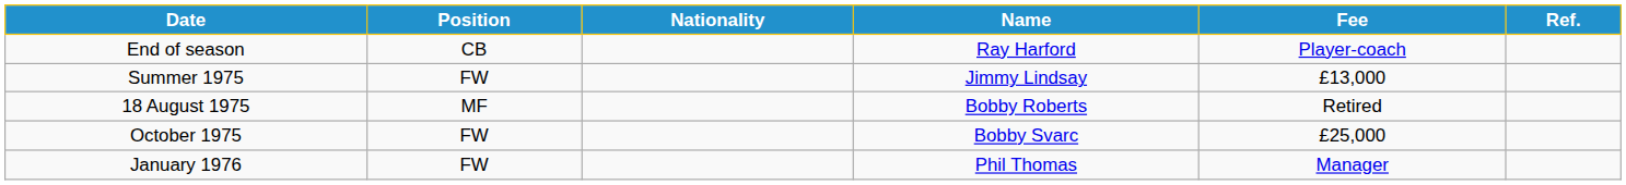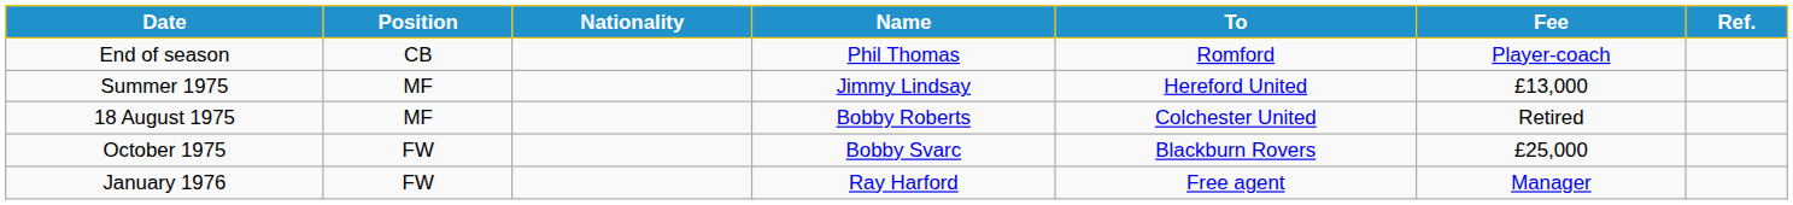 <table class="wikitable" style="text-align:center; font-size:90%; width:100%;">
 <tr>
 <th style="background:#2191CC; color:white; border:1px solid #F7C408; text-align:center;">Date</th>
 <th style="background:#2191CC; color:white; border:1px solid #F7C408; text-align:center;">Position</th>
 <th style="background:#2191CC; color:white; border:1px solid #F7C408; text-align:center;">Nationality</th>
 <th style="background:#2191CC; color:white; border:1px solid #F7C408; text-align:center;">Name</th>
+<th style="background:#2191CC; color:white; border:1px solid #F7C408; text-align:center;">To</th>
 <th style="background:#2191CC; color:white; border:1px solid #F7C408; text-align:center;">Fee</th>
 <th style="background:#2191CC; color:white; border:1px solid #F7C408; text-align:center;">Ref.</th>
 </tr>
 <tr>
 <td>End of season</td>
 <td>CB</td>
 <td></td>
-<td><a href='#'>Ray Harford</a></td>
+<td><a href='#'>Phil Thomas</a></td>
+<td> <a href='#'>Romford</a></td>
 <td><a href='#'>Player-coach</a></td>
 <td></td>
 </tr>
 <tr>
 <td>Summer 1975</td>
-<td>FW</td>
+<td>MF</td>
 <td></td>
 <td><a href='#'>Jimmy Lindsay</a></td>
+<td> <a href='#'>Hereford United</a></td>
 <td>£13,000</td>
 <td></td>
 </tr>
 <tr>
 <td>18 August 1975</td>
 <td>MF</td>
 <td></td>
 <td><a href='#'>Bobby Roberts</a></td>
+<td> <a href='#'>Colchester United</a></td>
 <td>Retired</td>
 <td></td>
 </tr>
 <tr>
 <td>October 1975</td>
 <td>FW</td>
 <td></td>
 <td><a href='#'>Bobby Svarc</a></td>
+<td> <a href='#'>Blackburn Rovers</a></td>
 <td>£25,000</td>
 <td></td>
 </tr>
 <tr>
 <td>January 1976</td>
 <td>FW</td>
 <td></td>
-<td><a href='#'>Phil Thomas</a></td>
+<td><a href='#'>Ray Harford</a></td>
+<td><a href='#'>Free agent</a></td>
 <td><a href='#'>Manager</a></td>
 <td></td>
 </tr>
 </table>
